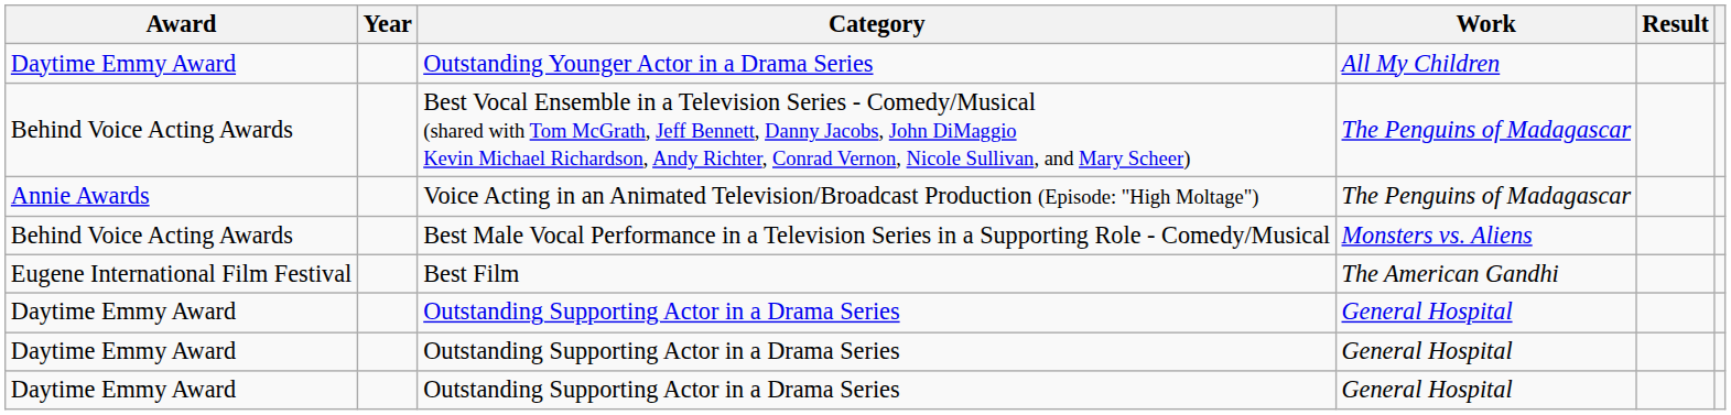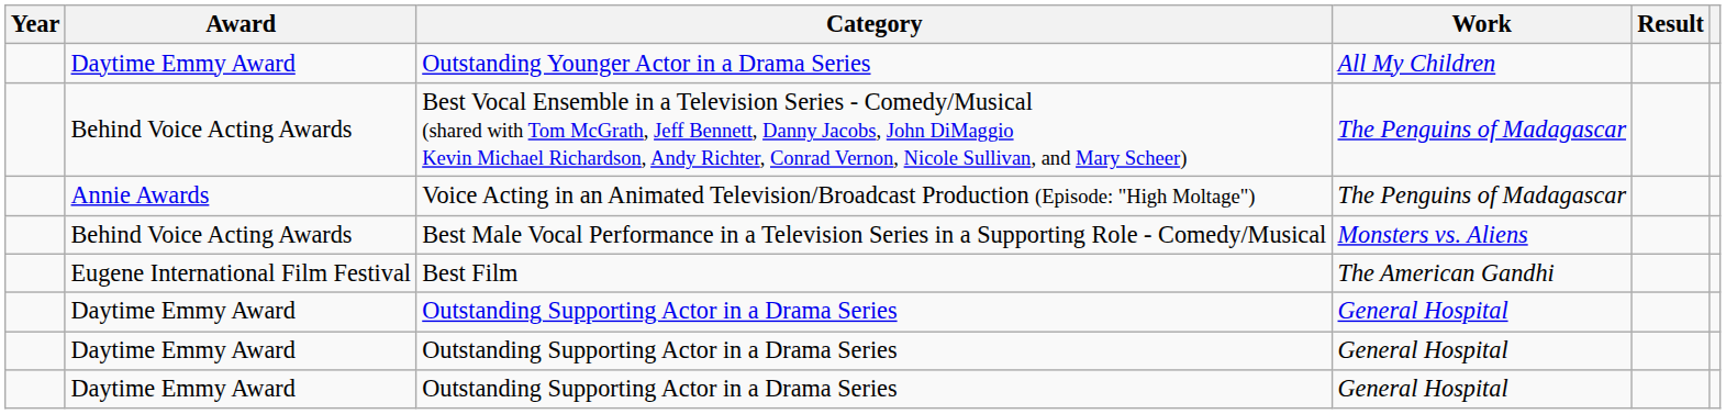 <table class="wikitable sortable plainrowheaders">
 <tr>
+<th>Year</th>
 <th>Award</th>
-<th>Year</th>
 <th>Category</th>
 <th>Work</th>
 <th>Result</th>
 <th scope="col" class="unsortable"></th>
 </tr>
 <tr>
+<td></td>
 <td><a href='#'>Daytime Emmy Award</a></td>
-<td></td>
 <td><a href='#'>Outstanding Younger Actor in a Drama Series</a></td>
 <td><em><a href='#'>All My Children</a></em></td>
 <td></td>
 <td></td>
 </tr>
 <tr>
+<td></td>
 <td>Behind Voice Acting Awards</td>
-<td></td>
 <td>Best Vocal Ensemble in a Television Series - Comedy/Musical <small><br>(shared with <a href='#'>Tom McGrath</a>, <a href='#'>Jeff Bennett</a>, <a href='#'>Danny Jacobs</a>, <a href='#'>John DiMaggio</a> <br> <a href='#'>Kevin Michael Richardson</a>, <a href='#'>Andy Richter</a>, <a href='#'>Conrad Vernon</a>, <a href='#'>Nicole Sullivan</a>, and <a href='#'>Mary Scheer</a>)</small></td>
 <td><em><a href='#'>The Penguins of Madagascar</a></em></td>
 <td></td>
 <td></td>
 </tr>
 <tr>
+<td></td>
 <td><a href='#'>Annie Awards</a></td>
-<td></td>
 <td>Voice Acting in an Animated Television/Broadcast Production <small>(Episode: "High Moltage")</small></td>
 <td><em>The Penguins of Madagascar</em></td>
 <td></td>
 <td></td>
 </tr>
 <tr>
+<td></td>
 <td>Behind Voice Acting Awards</td>
-<td></td>
 <td>Best Male Vocal Performance in a Television Series in a Supporting Role - Comedy/Musical</td>
 <td><em><a href='#'>Monsters vs. Aliens</a></em></td>
 <td></td>
 <td></td>
 </tr>
 <tr>
+<td></td>
 <td>Eugene International Film Festival</td>
-<td></td>
 <td>Best Film</td>
 <td><em>The American Gandhi</em></td>
 <td></td>
 <td></td>
 </tr>
 <tr>
+<td></td>
 <td>Daytime Emmy Award</td>
-<td></td>
 <td><a href='#'>Outstanding Supporting Actor in a Drama Series</a></td>
 <td><em><a href='#'>General Hospital</a></em></td>
 <td></td>
 <td></td>
 </tr>
 <tr>
+<td></td>
 <td>Daytime Emmy Award</td>
-<td></td>
 <td>Outstanding Supporting Actor in a Drama Series</td>
 <td><em>General Hospital</em></td>
 <td></td>
 <td></td>
 </tr>
 <tr>
+<td></td>
 <td>Daytime Emmy Award</td>
-<td></td>
 <td>Outstanding Supporting Actor in a Drama Series</td>
 <td><em>General Hospital</em></td>
 <td></td>
 <td></td>
 </tr>
 </table>
